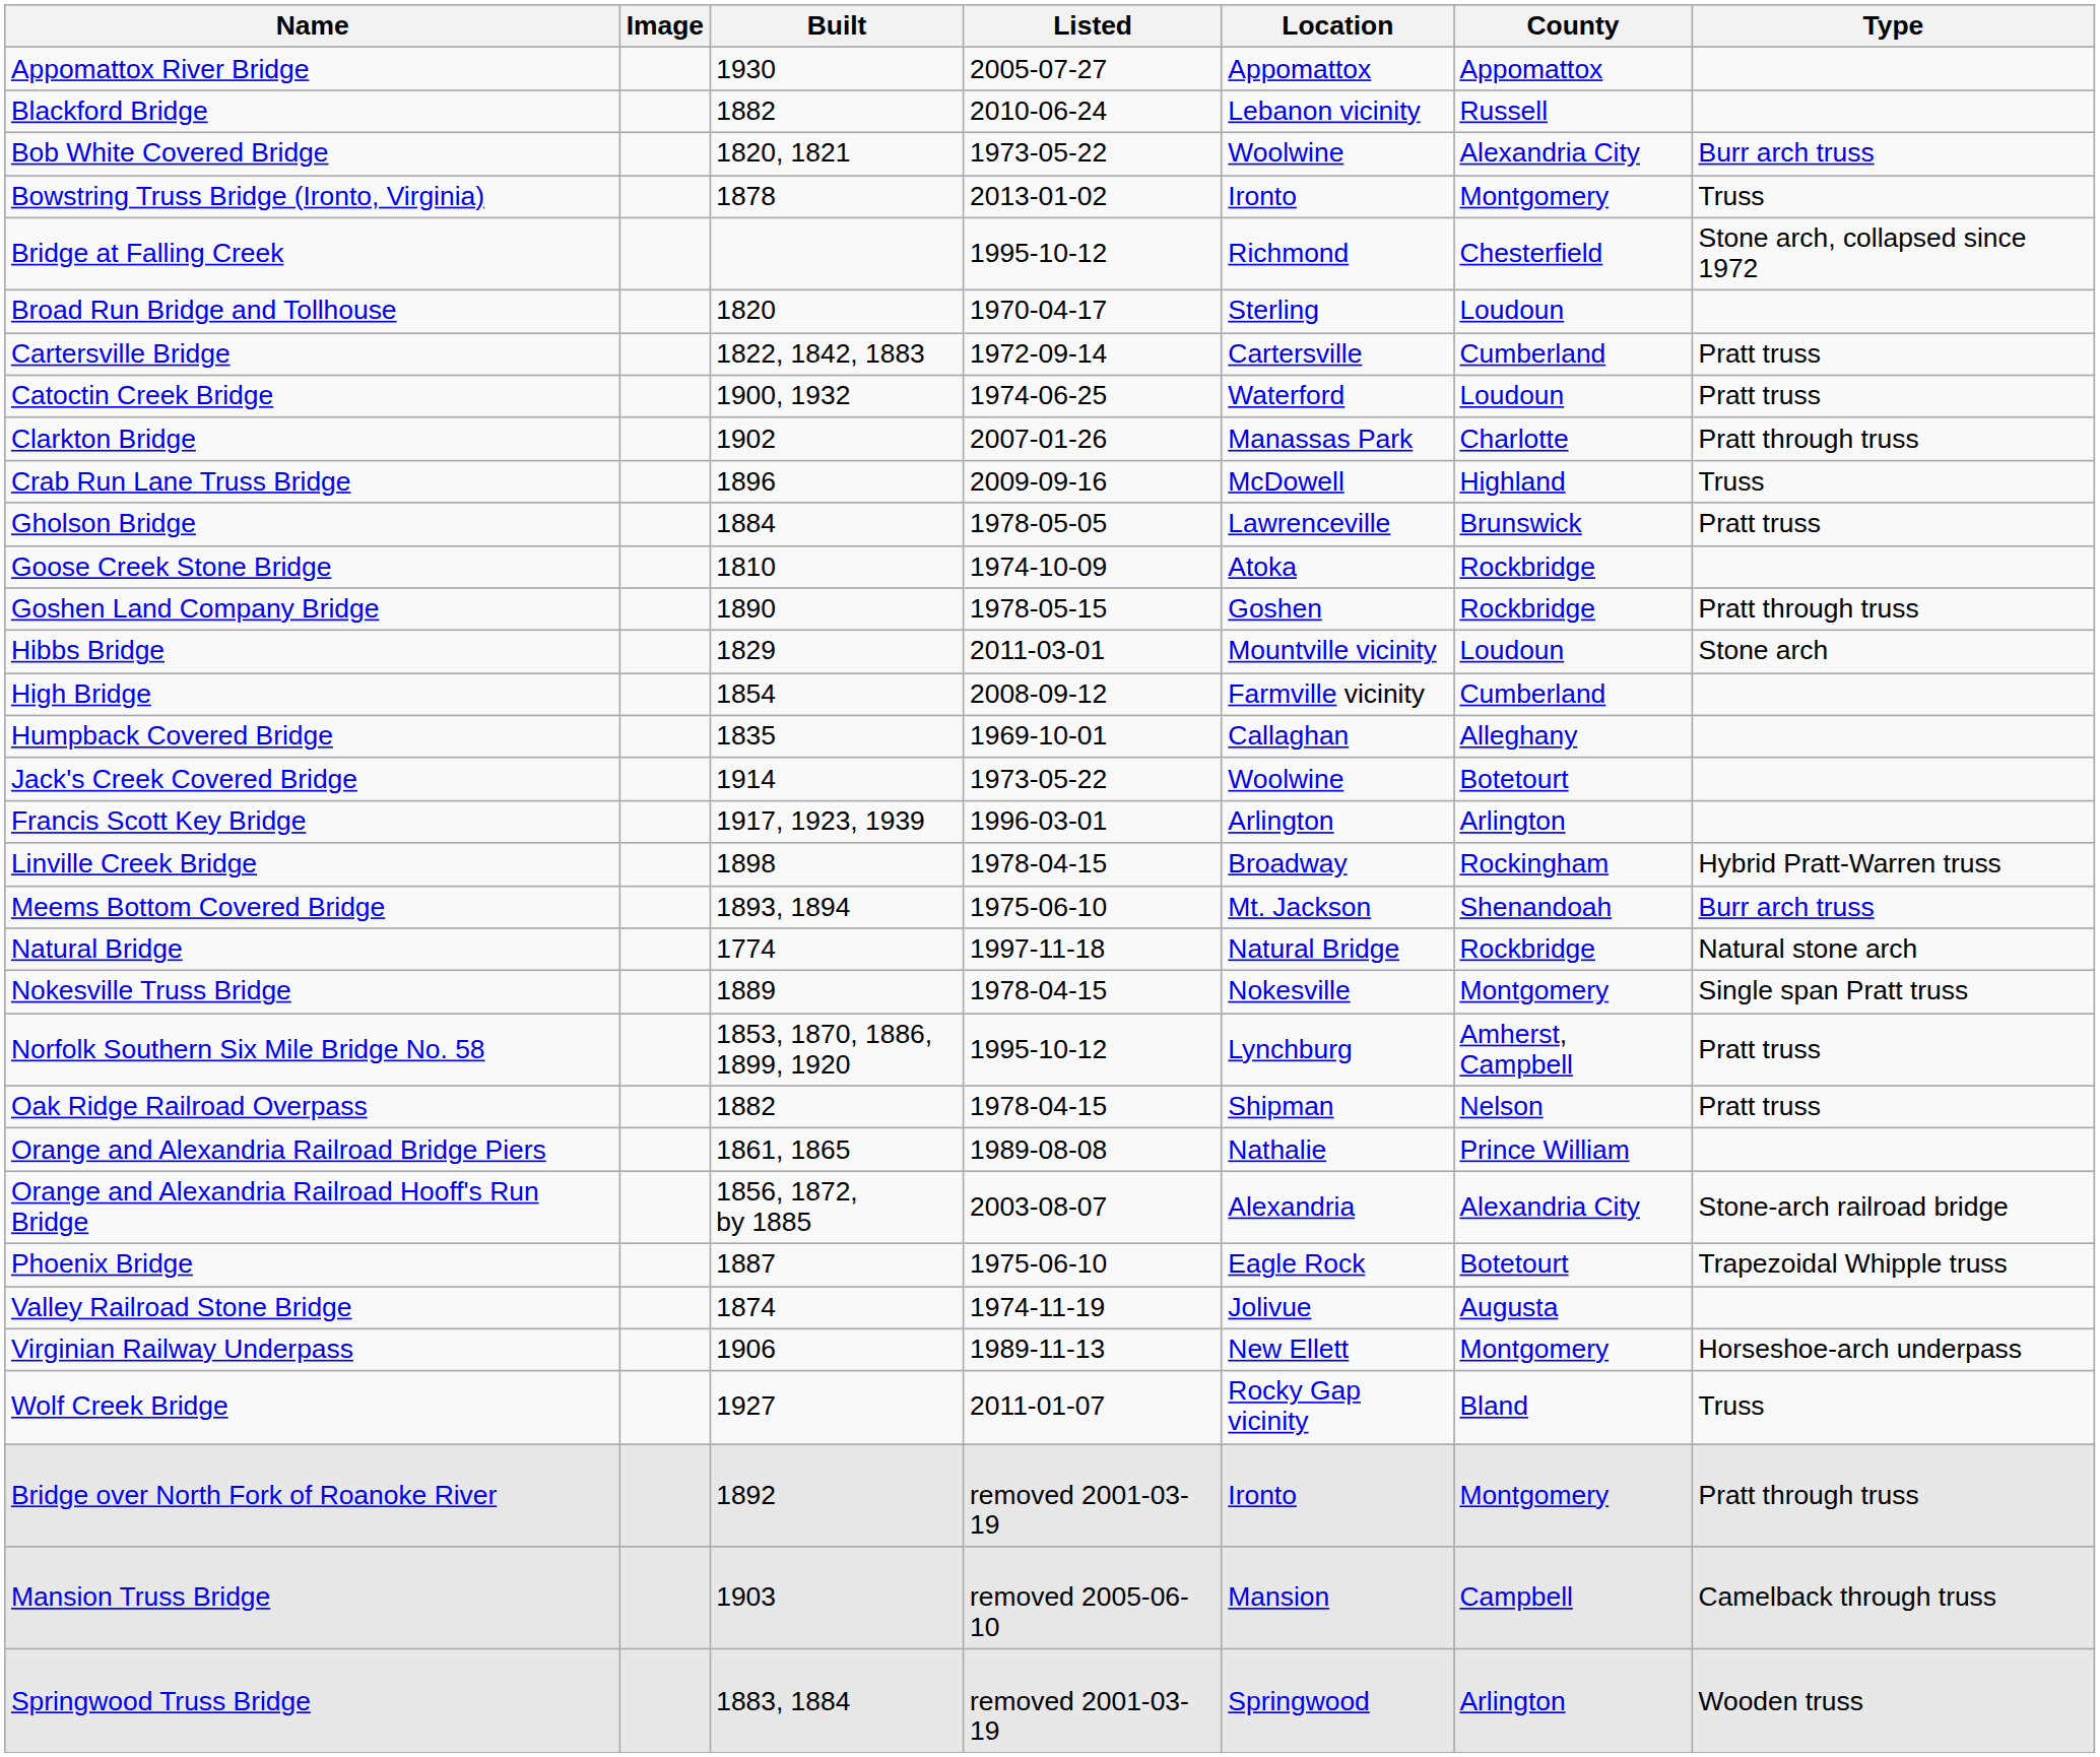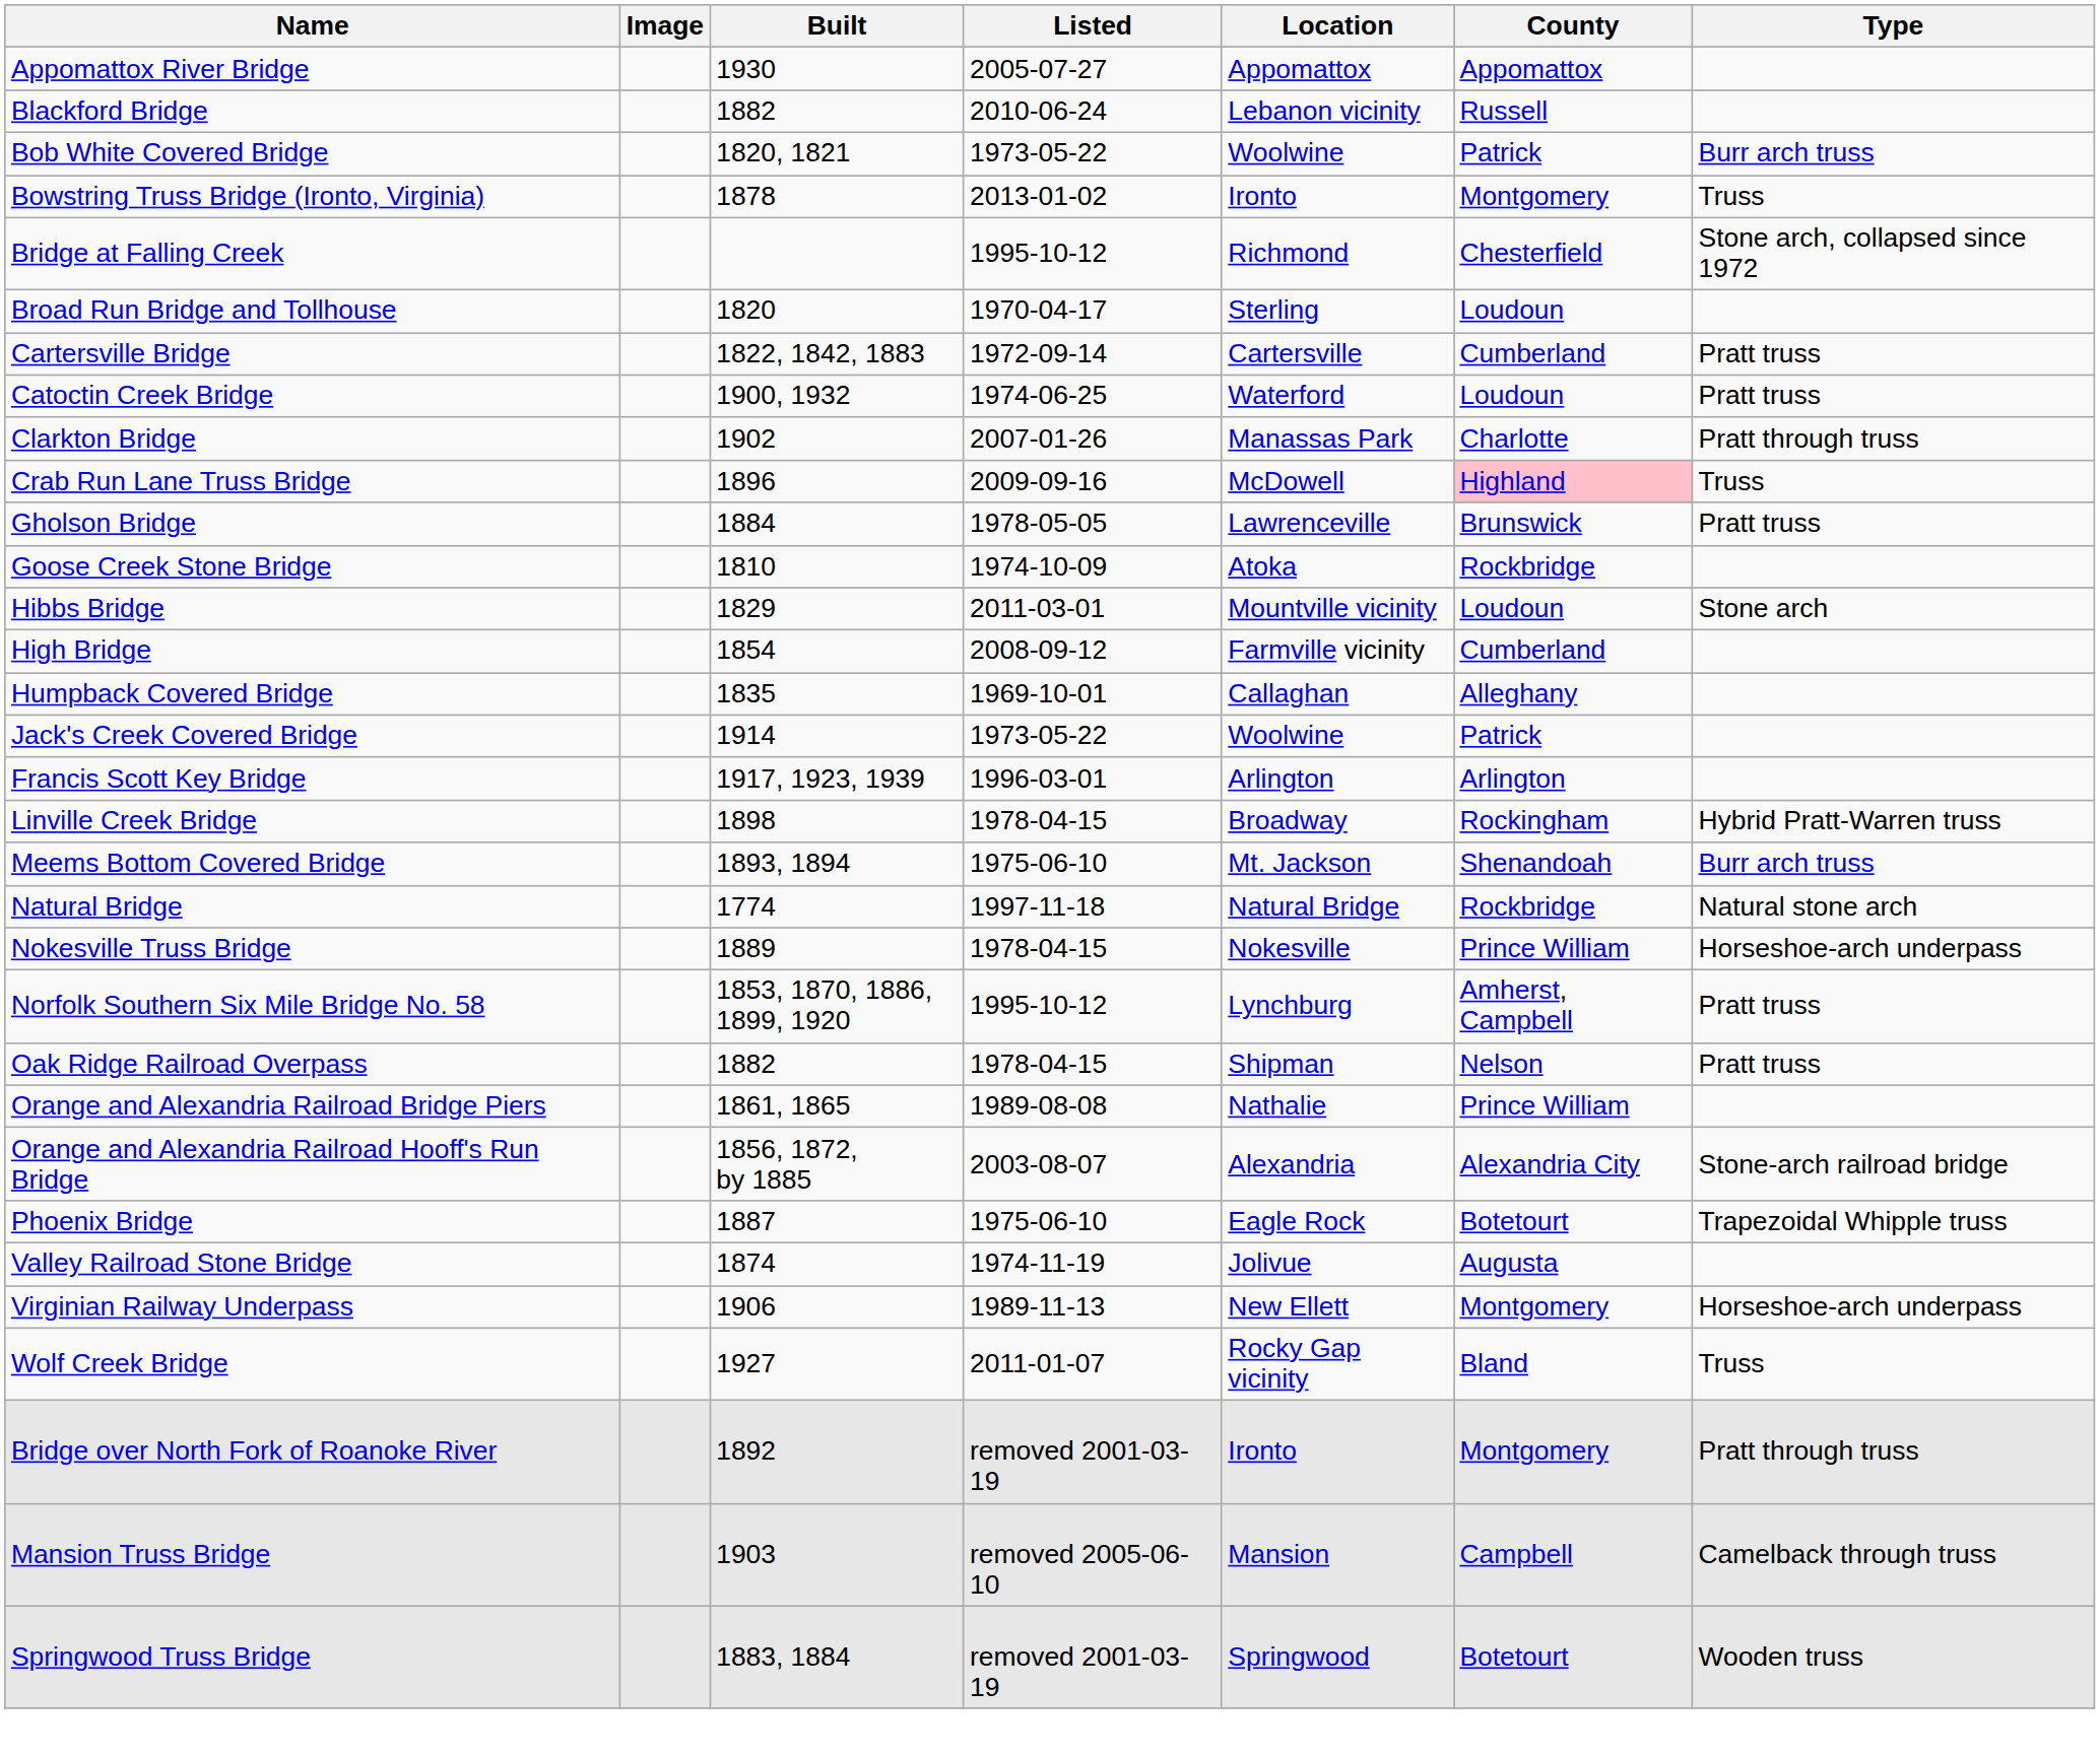 <table class="wikitable sortable">
 <tr>
 <th>Name</th>
 <th>Image</th>
 <th>Built</th>
 <th>Listed</th>
 <th>Location</th>
 <th>County</th>
 <th>Type</th>
 </tr>
 <tr>
 <td><a href='#'>Appomattox River Bridge</a></td>
 <td></td>
 <td>1930</td>
 <td>2005-07-27</td>
 <td><a href='#'>Appomattox</a><br><small></small></td>
 <td><a href='#'>Appomattox</a></td>
 <td></td>
 </tr>
 <tr>
 <td><a href='#'>Blackford Bridge</a></td>
 <td></td>
 <td>1882</td>
 <td>2010-06-24</td>
 <td><a href='#'>Lebanon vicinity</a><br>  </td>
 <td><a href='#'>Russell</a></td>
 <td></td>
 </tr>
 <tr>
 <td><a href='#'>Bob White Covered Bridge</a></td>
 <td></td>
 <td>1820, 1821</td>
 <td>1973-05-22</td>
 <td><a href='#'>Woolwine</a><br><small></small></td>
-<td><a href='#'>Alexandria City</a></td>
+<td><a href='#'>Patrick</a></td>
 <td><a href='#'>Burr arch truss</a></td>
 </tr>
 <tr>
 <td><a href='#'>Bowstring Truss Bridge (Ironto, Virginia)</a></td>
 <td></td>
 <td>1878</td>
 <td>2013-01-02</td>
 <td><a href='#'>Ironto</a><br><small></small></td>
 <td><a href='#'>Montgomery</a></td>
 <td>Truss</td>
 </tr>
 <tr>
 <td><a href='#'>Bridge at Falling Creek</a></td>
 <td></td>
 <td></td>
 <td>1995-10-12</td>
 <td><a href='#'>Richmond</a><br><small></small></td>
 <td><a href='#'>Chesterfield</a></td>
 <td>Stone arch, collapsed since 1972</td>
 </tr>
 <tr>
 <td><a href='#'>Broad Run Bridge and Tollhouse</a></td>
 <td></td>
 <td>1820</td>
 <td>1970-04-17</td>
 <td><a href='#'>Sterling</a><br><small></small></td>
 <td><a href='#'>Loudoun</a></td>
 <td></td>
 </tr>
 <tr>
 <td><a href='#'>Cartersville Bridge</a></td>
 <td></td>
 <td>1822, 1842, 1883</td>
 <td>1972-09-14</td>
 <td><a href='#'>Cartersville</a><br><small></small></td>
 <td><a href='#'>Cumberland</a></td>
 <td>Pratt truss</td>
 </tr>
 <tr>
 <td><a href='#'>Catoctin Creek Bridge</a></td>
 <td></td>
 <td>1900, 1932</td>
 <td>1974-06-25</td>
 <td><a href='#'>Waterford</a><br><small></small></td>
 <td><a href='#'>Loudoun</a></td>
 <td>Pratt truss</td>
 </tr>
 <tr>
 <td><a href='#'>Clarkton Bridge</a></td>
 <td></td>
 <td>1902</td>
 <td>2007-01-26</td>
 <td><a href='#'>Manassas Park</a></td>
 <td><a href='#'>Charlotte</a></td>
 <td>Pratt through truss</td>
 </tr>
 <tr>
 <td><a href='#'>Crab Run Lane Truss Bridge</a></td>
 <td></td>
 <td>1896</td>
 <td>2009-09-16</td>
 <td><a href='#'>McDowell</a><br><small></small></td>
-<td><a href='#'>Highland</a></td>
+<td style="background: pink;"><a href='#'>Highland</a></td>
 <td>Truss</td>
 </tr>
 <tr>
 <td><a href='#'>Gholson Bridge</a></td>
 <td></td>
 <td>1884</td>
 <td>1978-05-05</td>
 <td><a href='#'>Lawrenceville</a><br><small></small></td>
 <td><a href='#'>Brunswick</a></td>
 <td>Pratt truss</td>
 </tr>
 <tr>
 <td><a href='#'>Goose Creek Stone Bridge</a></td>
 <td></td>
 <td>1810</td>
 <td>1974-10-09</td>
 <td><a href='#'>Atoka</a></td>
 <td><a href='#'>Rockbridge</a></td>
 <td></td>
-</tr>
-<tr>
-<td><a href='#'>Goshen Land Company Bridge</a></td>
-<td></td>
-<td>1890</td>
-<td>1978-05-15</td>
-<td><a href='#'>Goshen</a><br><small></small></td>
-<td><a href='#'>Rockbridge</a></td>
-<td>Pratt through truss</td>
 </tr>
 <tr>
 <td><a href='#'>Hibbs Bridge</a></td>
 <td></td>
 <td>1829</td>
 <td>2011-03-01</td>
 <td><a href='#'>Mountville vicinity</a> <br><small></small></td>
 <td><a href='#'>Loudoun</a></td>
 <td>Stone arch</td>
 </tr>
 <tr>
 <td><a href='#'>High Bridge</a></td>
 <td></td>
 <td>1854</td>
 <td>2008-09-12</td>
 <td><a href='#'>Farmville</a> vicinity<br><small></small></td>
 <td><a href='#'>Cumberland</a></td>
 <td></td>
 </tr>
 <tr>
 <td><a href='#'>Humpback Covered Bridge</a></td>
 <td></td>
 <td>1835</td>
 <td>1969-10-01</td>
 <td><a href='#'>Callaghan</a><br><small></small></td>
 <td><a href='#'>Alleghany</a></td>
 <td></td>
 </tr>
 <tr>
 <td><a href='#'>Jack's Creek Covered Bridge</a></td>
 <td></td>
 <td>1914</td>
 <td>1973-05-22</td>
 <td><a href='#'>Woolwine</a><br><small></small></td>
-<td><a href='#'>Botetourt</a></td>
+<td><a href='#'>Patrick</a></td>
 <td></td>
 </tr>
 <tr>
 <td><a href='#'>Francis Scott Key Bridge</a></td>
 <td></td>
 <td>1917, 1923, 1939</td>
 <td>1996-03-01</td>
 <td><a href='#'>Arlington</a><br><small></small></td>
 <td><a href='#'>Arlington</a></td>
 <td></td>
 </tr>
 <tr>
 <td><a href='#'>Linville Creek Bridge</a></td>
 <td></td>
 <td>1898</td>
 <td>1978-04-15</td>
 <td><a href='#'>Broadway</a><br><small></small></td>
 <td><a href='#'>Rockingham</a></td>
 <td>Hybrid Pratt-Warren truss</td>
 </tr>
 <tr>
 <td><a href='#'>Meems Bottom Covered Bridge</a></td>
 <td></td>
 <td>1893, 1894</td>
 <td>1975-06-10</td>
 <td><a href='#'>Mt. Jackson</a><br><small></small></td>
 <td><a href='#'>Shenandoah</a></td>
 <td><a href='#'>Burr arch truss</a></td>
 </tr>
 <tr>
 <td><a href='#'>Natural Bridge</a></td>
 <td></td>
 <td>1774</td>
 <td>1997-11-18</td>
 <td><a href='#'>Natural Bridge</a><br><small></small></td>
 <td><a href='#'>Rockbridge</a></td>
 <td>Natural stone arch</td>
 </tr>
 <tr>
 <td><a href='#'>Nokesville Truss Bridge</a></td>
 <td></td>
 <td>1889</td>
 <td>1978-04-15</td>
 <td><a href='#'>Nokesville</a><br><small></small></td>
-<td><a href='#'>Montgomery</a></td>
-<td>Single span Pratt truss</td>
+<td><a href='#'>Prince William</a></td>
+<td>Horseshoe-arch underpass</td>
 </tr>
 <tr>
 <td><a href='#'>Norfolk Southern Six Mile Bridge No. 58</a></td>
 <td></td>
 <td>1853, 1870, 1886,<br>1899, 1920</td>
 <td>1995-10-12</td>
 <td><a href='#'>Lynchburg</a></td>
 <td><a href='#'>Amherst</a>, <a href='#'>Campbell</a></td>
 <td>Pratt truss</td>
 </tr>
 <tr>
 <td><a href='#'>Oak Ridge Railroad Overpass</a></td>
 <td></td>
 <td>1882</td>
 <td>1978-04-15</td>
 <td><a href='#'>Shipman</a><br><small></small></td>
 <td><a href='#'>Nelson</a></td>
 <td>Pratt truss</td>
 </tr>
 <tr>
 <td><a href='#'>Orange and Alexandria Railroad Bridge Piers</a></td>
 <td></td>
 <td>1861, 1865</td>
 <td>1989-08-08</td>
 <td><a href='#'>Nathalie</a><br><small></small></td>
 <td><a href='#'>Prince William</a></td>
 <td></td>
 </tr>
 <tr>
 <td><a href='#'>Orange and Alexandria Railroad Hooff's Run Bridge</a></td>
 <td></td>
 <td>1856, 1872, by 1885</td>
 <td>2003-08-07</td>
 <td><a href='#'>Alexandria</a><br><small></small></td>
 <td><a href='#'>Alexandria City</a></td>
 <td>Stone-arch railroad bridge<br></td>
 </tr>
 <tr>
 <td><a href='#'>Phoenix Bridge</a></td>
 <td></td>
 <td>1887</td>
 <td>1975-06-10</td>
 <td><a href='#'>Eagle Rock</a><br><small></small></td>
 <td><a href='#'>Botetourt</a></td>
 <td>Trapezoidal Whipple truss</td>
 </tr>
 <tr>
 <td><a href='#'>Valley Railroad Stone Bridge</a></td>
 <td></td>
 <td>1874</td>
 <td>1974-11-19</td>
 <td><a href='#'>Jolivue</a><br><small></small></td>
 <td><a href='#'>Augusta</a></td>
 <td></td>
 </tr>
 <tr>
 <td><a href='#'>Virginian Railway Underpass</a></td>
 <td></td>
 <td>1906</td>
 <td>1989-11-13</td>
 <td><a href='#'>New Ellett</a><br><small></small></td>
 <td><a href='#'>Montgomery</a></td>
 <td>Horseshoe-arch underpass</td>
 </tr>
 <tr>
 <td><a href='#'>Wolf Creek Bridge</a></td>
 <td></td>
 <td>1927</td>
 <td>2011-01-07</td>
 <td><a href='#'>Rocky Gap vicinity</a><br><small></small></td>
 <td><a href='#'>Bland</a></td>
 <td>Truss</td>
 </tr>
 <tr bgcolor=e7e7e7>
 <td><a href='#'>Bridge over North Fork of Roanoke River</a></td>
 <td></td>
 <td>1892</td>
 <td><br>removed 2001-03-19</td>
 <td><a href='#'>Ironto</a></td>
 <td><a href='#'>Montgomery</a></td>
 <td>Pratt through truss</td>
 </tr>
 <tr bgcolor=e7e7e7>
 <td><a href='#'>Mansion Truss Bridge</a></td>
 <td></td>
 <td>1903</td>
 <td><br>removed 2005-06-10</td>
 <td><a href='#'>Mansion</a></td>
 <td><a href='#'>Campbell</a></td>
 <td>Camelback through truss</td>
 </tr>
 <tr bgcolor=e7e7e7>
 <td><a href='#'>Springwood Truss Bridge</a></td>
 <td></td>
 <td>1883, 1884</td>
 <td><br>removed 2001-03-19</td>
 <td><a href='#'>Springwood</a></td>
-<td><a href='#'>Arlington</a></td>
+<td><a href='#'>Botetourt</a></td>
 <td>Wooden truss</td>
 </tr>
 </table>
